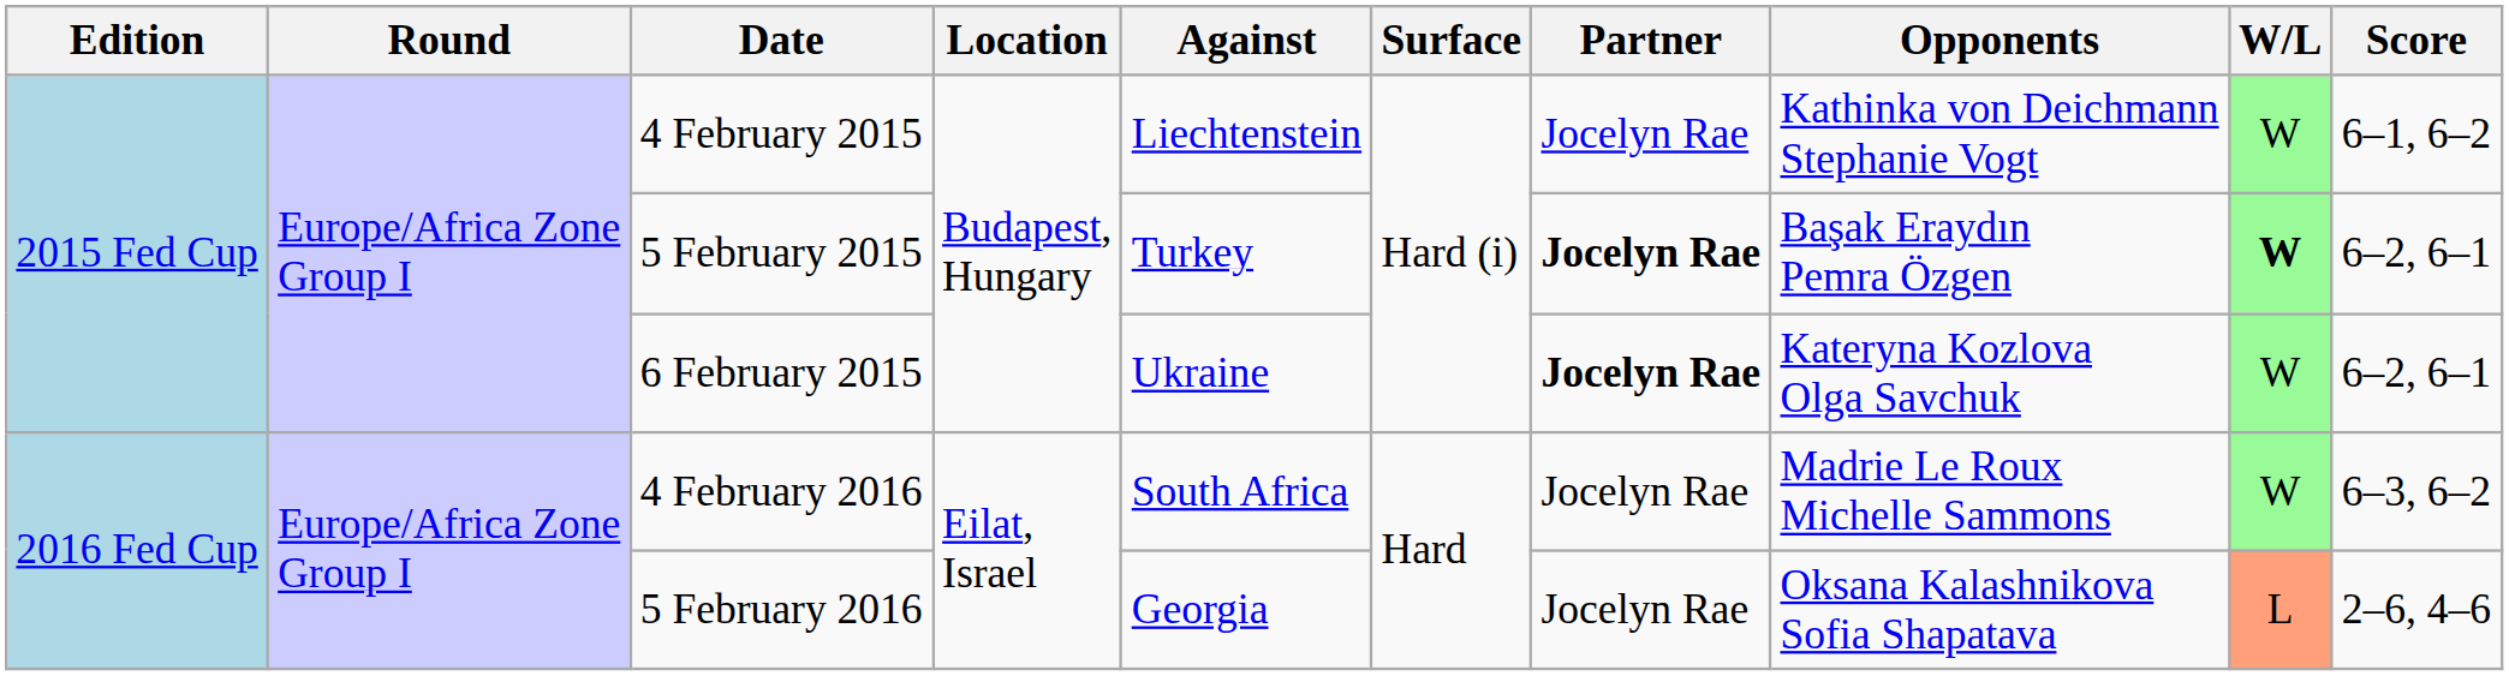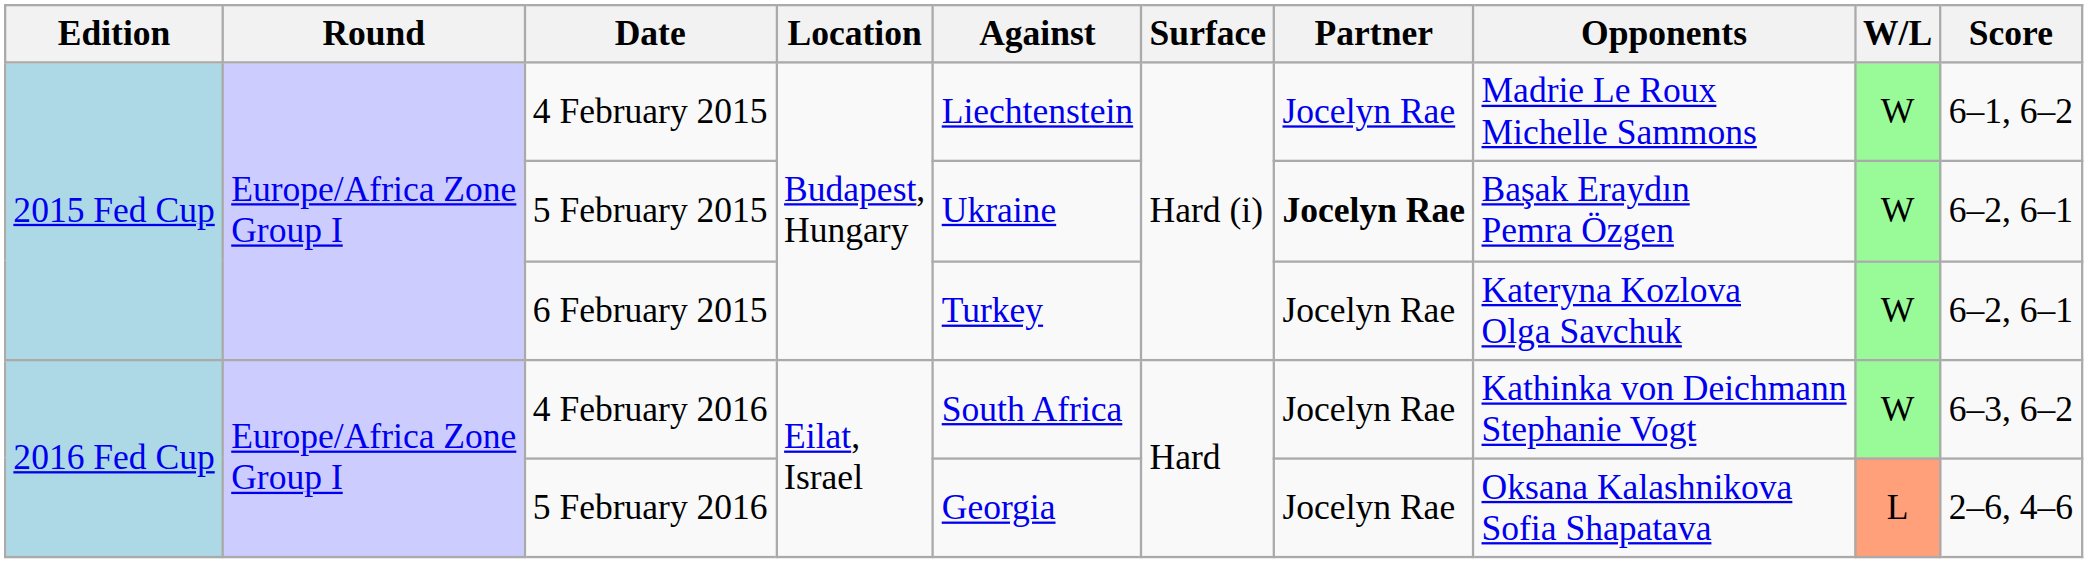 <table class=wikitable style=font-size:97%;>
 <tr>
 <th>Edition</th>
 <th>Round</th>
 <th>Date</th>
 <th>Location</th>
 <th>Against</th>
 <th>Surface</th>
 <th>Partner</th>
 <th>Opponents</th>
 <th>W/L</th>
 <th>Score</th>
 </tr>
 <tr>
 <td bgcolor=lightblue rowspan=3><a href='#'>2015 Fed Cup</a></td>
 <td rowspan=3 bgcolor=CCCCFF><a href='#'>Europe/Africa Zone<br> Group I</a></td>
 <td>4 February 2015</td>
 <td rowspan=3> <a href='#'>Budapest</a>, <br>Hungary</td>
 <td> <a href='#'>Liechtenstein</a></td>
 <td rowspan=3>Hard (i)</td>
 <td> <a href='#'>Jocelyn Rae</a></td>
-<td> <a href='#'>Kathinka von Deichmann</a> <br>  <a href='#'>Stephanie Vogt</a></td>
+<td> <a href='#'>Madrie Le Roux</a> <br>  <a href='#'>Michelle Sammons</a></td>
 <td align=center bgcolor=98fb98>W</td>
 <td>6–1, 6–2</td>
 </tr>
 <tr>
 <td>5 February 2015</td>
-<td> <a href='#'>Turkey</a></td>
+<td> <a href='#'>Ukraine</a></td>
 <td><strong> Jocelyn Rae</strong></td>
 <td> <a href='#'>Başak Eraydın</a> <br>  <a href='#'>Pemra Özgen</a></td>
-<td align=center bgcolor=98fb98><strong>W</strong></td>
+<td align=center bgcolor=98fb98>W</td>
 <td>6–2, 6–1</td>
 </tr>
 <tr>
 <td>6 February 2015</td>
-<td> <a href='#'>Ukraine</a></td>
-<td><strong> Jocelyn Rae</strong></td>
+<td> <a href='#'>Turkey</a></td>
+<td> Jocelyn Rae</td>
 <td> <a href='#'>Kateryna Kozlova</a> <br>  <a href='#'>Olga Savchuk</a></td>
 <td align=center bgcolor=98fb98>W</td>
 <td>6–2, 6–1</td>
 </tr>
 <tr>
 <td bgcolor=lightblue rowspan=2><a href='#'>2016 Fed Cup</a></td>
 <td rowspan=2 bgcolor=CCCCFF><a href='#'>Europe/Africa Zone<br> Group I</a></td>
 <td>4 February 2016</td>
 <td rowspan=2> <a href='#'>Eilat</a>, <br>Israel</td>
 <td> <a href='#'>South Africa</a></td>
 <td rowspan=2>Hard</td>
 <td> Jocelyn Rae</td>
-<td> <a href='#'>Madrie Le Roux</a> <br>  <a href='#'>Michelle Sammons</a></td>
+<td> <a href='#'>Kathinka von Deichmann</a> <br>  <a href='#'>Stephanie Vogt</a></td>
 <td align=center bgcolor=98fb98>W</td>
 <td>6–3, 6–2</td>
 </tr>
 <tr>
 <td>5 February 2016</td>
 <td> <a href='#'>Georgia</a></td>
 <td> Jocelyn Rae</td>
 <td> <a href='#'>Oksana Kalashnikova</a> <br>  <a href='#'>Sofia Shapatava</a></td>
 <td align=center bgcolor=FFA07A>L</td>
 <td>2–6, 4–6</td>
 </tr>
 </table>
